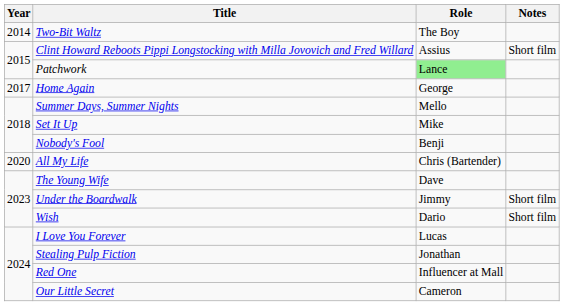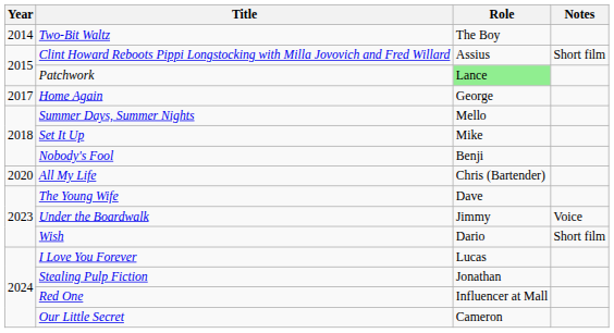 <table class="wikitable sortable">
 <tr>
 <th>Year</th>
 <th>Title</th>
 <th>Role</th>
 <th class="unsortable">Notes</th>
 </tr>
 <tr>
 <td>2014</td>
 <td><em><a href='#'>Two-Bit Waltz</a></em></td>
 <td>The Boy</td>
 <td></td>
 </tr>
 <tr>
 <td rowspan="2">2015</td>
 <td><em><a href='#'>Clint Howard Reboots Pippi Longstocking with Milla Jovovich and Fred Willard</a></em></td>
 <td>Assius</td>
 <td>Short film</td>
 </tr>
 <tr>
 <td><em>Patchwork</em></td>
 <td style="background: lightgreen;">Lance</td>
 <td></td>
 </tr>
 <tr>
 <td>2017</td>
 <td><em><a href='#'>Home Again</a></em></td>
 <td>George</td>
 <td></td>
 </tr>
 <tr>
 <td rowspan="3">2018</td>
 <td><em><a href='#'>Summer Days, Summer Nights</a></em></td>
 <td>Mello</td>
 <td></td>
 </tr>
 <tr>
 <td><em><a href='#'>Set It Up</a></em></td>
 <td>Mike</td>
 <td></td>
 </tr>
 <tr>
 <td><em><a href='#'>Nobody's Fool</a></em></td>
 <td>Benji</td>
 <td></td>
 </tr>
 <tr>
 <td>2020</td>
 <td><em><a href='#'>All My Life</a></em></td>
 <td>Chris (Bartender)</td>
 <td></td>
 </tr>
 <tr>
 <td rowspan="3">2023</td>
 <td><em><a href='#'>The Young Wife</a></em></td>
 <td>Dave</td>
 <td></td>
 </tr>
 <tr>
 <td><em><a href='#'>Under the Boardwalk</a></em></td>
 <td>Jimmy</td>
-<td>Short film</td>
+<td>Voice</td>
 </tr>
 <tr>
 <td><em><a href='#'>Wish</a></em></td>
 <td>Dario</td>
 <td>Short film</td>
 </tr>
 <tr>
 <td rowspan="4">2024</td>
 <td><em><a href='#'>I Love You Forever</a></em></td>
 <td>Lucas</td>
 <td></td>
 </tr>
 <tr>
 <td><em><a href='#'>Stealing Pulp Fiction</a></em></td>
 <td>Jonathan</td>
 <td></td>
 </tr>
 <tr>
 <td><em><a href='#'>Red One</a></em></td>
 <td>Influencer at Mall</td>
 <td></td>
 </tr>
 <tr>
 <td><em><a href='#'>Our Little Secret</a></em></td>
 <td>Cameron</td>
 <td></td>
 </tr>
 </table>
